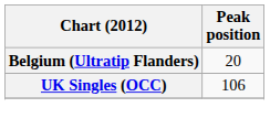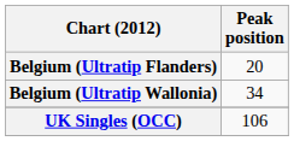 <table class="wikitable sortable plainrowheaders">
 <tr>
 <th>Chart (2012)</th>
 <th>Peak<br>position</th>
 </tr>
 <tr>
 <th scope="row">Belgium (<a href='#'>Ultratip</a> Flanders)</th>
 <td align="center">20</td>
+</tr>
+<tr>
+<th scope="row">Belgium (<a href='#'>Ultratip</a> Wallonia)</th>
+<td align="center">34</td>
 </tr>
 <tr>
 </tr>
 <tr>
 </tr>
 <tr>
 </tr>
 <tr>
 <th scope="row"><a href='#'>UK Singles</a> (<a href='#'>OCC</a>)</th>
 <td align="center">106</td>
 </tr>
 <tr>
 </tr>
 <tr>
 </tr>
 <tr>
 </tr>
 </table>
